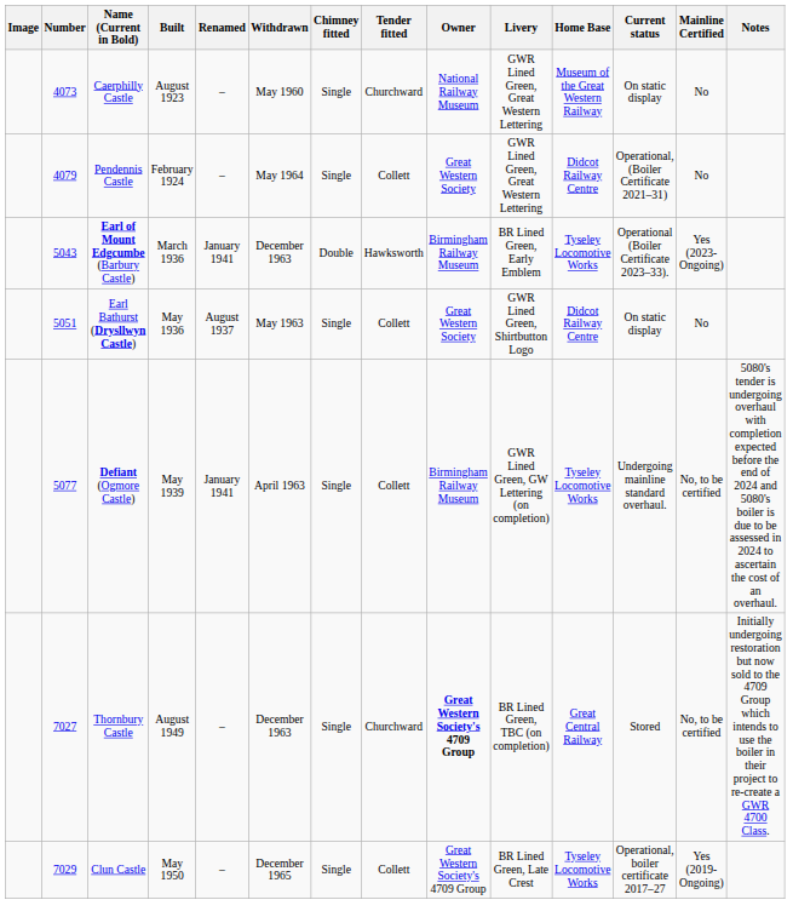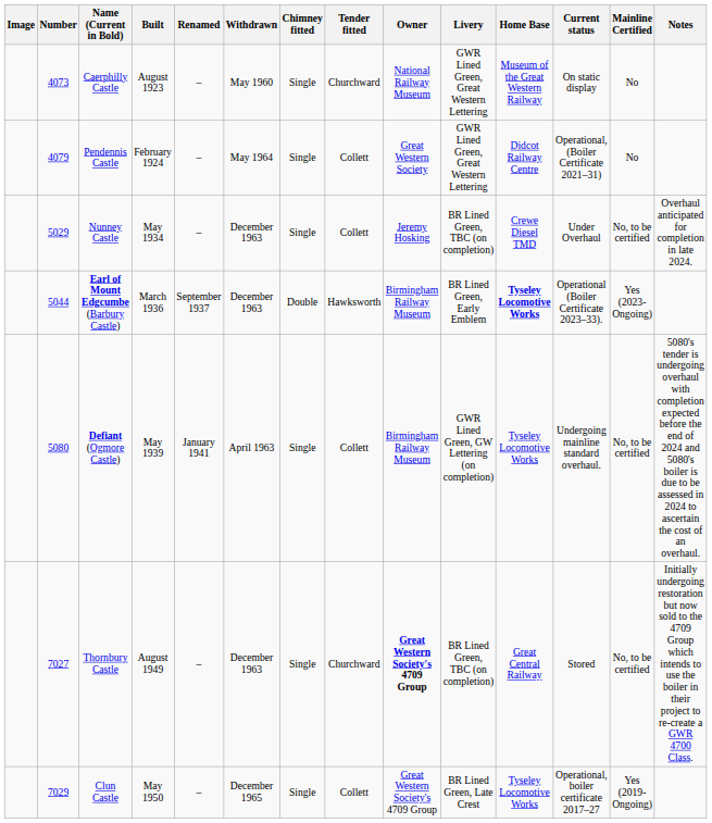 <table class="wikitable collapsible" style="text-align:center;">
 <tr>
 <th>Image</th>
 <th>Number</th>
 <th>Name (Current in Bold)</th>
 <th>Built</th>
 <th>Renamed</th>
 <th>Withdrawn</th>
 <th>Chimney fitted</th>
 <th>Tender fitted</th>
 <th>Owner</th>
 <th>Livery</th>
 <th>Home Base</th>
 <th>Current status</th>
 <th>Mainline Certified</th>
 <th>Notes</th>
 </tr>
 <tr>
 <td></td>
 <td><a href='#'>4073</a></td>
 <td><a href='#'>Caerphilly Castle</a></td>
 <td>August 1923</td>
 <td>–</td>
 <td>May 1960</td>
 <td>Single</td>
 <td>Churchward</td>
 <td><a href='#'>National Railway Museum</a></td>
 <td>GWR Lined Green, Great Western Lettering</td>
 <td><a href='#'>Museum of the Great Western Railway</a></td>
 <td>On static display</td>
 <td>No</td>
 <td></td>
 </tr>
 <tr>
 <td></td>
 <td><a href='#'>4079</a></td>
 <td><a href='#'>Pendennis Castle</a></td>
 <td>February 1924</td>
 <td>–</td>
 <td>May 1964</td>
 <td>Single</td>
 <td>Collett</td>
 <td><a href='#'>Great Western Society</a></td>
 <td>GWR Lined Green, Great Western Lettering</td>
 <td><a href='#'>Didcot Railway Centre</a></td>
 <td>Operational, (Boiler Certificate 2021–31)</td>
 <td>No</td>
 <td></td>
 </tr>
 <tr>
 <td></td>
-<td><a href='#'>5043</a></td>
+<td><a href='#'>5029</a></td>
+<td><a href='#'>Nunney Castle</a></td>
+<td>May 1934</td>
+<td>–</td>
+<td>December 1963</td>
+<td>Single</td>
+<td>Collett</td>
+<td><a href='#'>Jeremy Hosking</a></td>
+<td>BR Lined Green, TBC (on completion)</td>
+<td><a href='#'>Crewe Diesel TMD</a></td>
+<td>Under Overhaul</td>
+<td>No, to be certified</td>
+<td>Overhaul anticipated for completion in late 2024.</td>
+</tr>
+<tr>
+<td></td>
+<td><a href='#'>5044</a></td>
 <td><strong><a href='#'>Earl of Mount Edgcumbe</a></strong><br>(<a href='#'>Barbury Castle</a>)</td>
 <td>March 1936</td>
-<td>January 1941</td>
+<td>September 1937</td>
 <td>December 1963</td>
 <td>Double</td>
 <td>Hawksworth</td>
 <td><a href='#'>Birmingham Railway Museum</a></td>
 <td>BR Lined Green, Early Emblem</td>
-<td><a href='#'>Tyseley Locomotive Works</a></td>
+<td><strong><a href='#'>Tyseley Locomotive Works</a></strong></td>
 <td>Operational (Boiler Certificate 2023–33).</td>
 <td>Yes (2023-Ongoing)</td>
 <td></td>
 </tr>
 <tr>
 <td></td>
-<td><a href='#'>5051</a></td>
-<td><a href='#'>Earl Bathurst</a><br>(<strong><a href='#'>Drysllwyn Castle</a></strong>)</td>
-<td>May 1936</td>
-<td>August 1937</td>
-<td>May 1963</td>
-<td>Single</td>
-<td>Collett</td>
-<td><a href='#'>Great Western Society</a></td>
-<td>GWR Lined Green, Shirtbutton Logo</td>
-<td><a href='#'>Didcot Railway Centre</a></td>
-<td>On static display</td>
-<td>No</td>
-<td></td>
-</tr>
-<tr>
-<td></td>
-<td><a href='#'>5077</a></td>
+<td><a href='#'>5080</a></td>
 <td><strong><a href='#'>Defiant</a></strong><br>(<a href='#'>Ogmore Castle</a>)</td>
 <td>May 1939</td>
 <td>January 1941</td>
 <td>April 1963</td>
 <td>Single</td>
 <td>Collett</td>
 <td><a href='#'>Birmingham Railway Museum</a></td>
 <td>GWR Lined Green, GW Lettering (on completion)</td>
 <td><a href='#'>Tyseley Locomotive Works</a></td>
 <td>Undergoing mainline standard overhaul.</td>
 <td>No, to be certified</td>
 <td>5080's tender is undergoing overhaul with completion expected before the end of 2024 and 5080's boiler is due to be assessed in 2024 to ascertain the cost of an overhaul.<br></td>
 </tr>
 <tr>
 <td></td>
 <td><a href='#'>7027</a></td>
 <td><a href='#'>Thornbury Castle</a></td>
 <td>August 1949</td>
 <td>–</td>
 <td>December 1963</td>
 <td>Single</td>
 <td>Churchward</td>
 <td><strong><a href='#'>Great Western Society's</a> 4709 Group</strong></td>
 <td>BR Lined Green, TBC (on completion)</td>
 <td><a href='#'>Great Central Railway</a></td>
 <td>Stored</td>
 <td>No, to be certified</td>
 <td>Initially undergoing restoration but now sold to the 4709 Group which intends to use the boiler in their project to re-create a <a href='#'>GWR 4700 Class</a>.</td>
 </tr>
 <tr>
 <td></td>
 <td><a href='#'>7029</a></td>
 <td><a href='#'>Clun Castle</a></td>
 <td>May 1950</td>
 <td>–</td>
 <td>December 1965</td>
 <td>Single</td>
 <td>Collett</td>
 <td><a href='#'>Great Western Society's</a> 4709 Group</td>
 <td>BR Lined Green, Late Crest</td>
 <td><a href='#'>Tyseley Locomotive Works</a></td>
 <td>Operational, boiler certificate 2017–27</td>
 <td>Yes (2019-Ongoing)</td>
 <td></td>
 </tr>
 </table>
